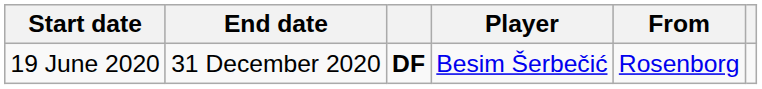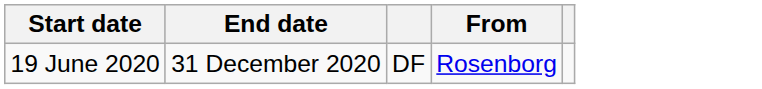 <table class="wikitable" style="text-align:center;">
 <tr>
 <th>Start date</th>
 <th>End date</th>
 <th></th>
-<th>Player</th>
 <th>From</th>
 <th></th>
 </tr>
 <tr>
 <td>19 June 2020</td>
 <td>31 December 2020</td>
-<td><strong>DF</strong></td>
-<td style="text-align:left"> <a href='#'>Besim Šerbečić</a></td>
+<td>DF</td>
 <td style="text-align:left"> <a href='#'>Rosenborg</a></td>
 <td></td>
 </tr>
 </table>
